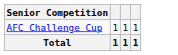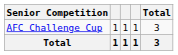 <table class="wikitable" style="text-align: center;">
 <tr>
 <th>Senior Competition</th>
 <th></th>
 <th></th>
 <th></th>
+<th>Total</th>
 </tr>
 <tr>
 <td align=left><a href='#'>AFC Challenge Cup</a></td>
 <td>1</td>
 <td>1</td>
 <td>1</td>
+<td>3</td>
 </tr>
 <tr>
 <th>Total</th>
 <th>1</th>
 <th>1</th>
 <th>1</th>
+<th>3</th>
 </tr>
 </table>
